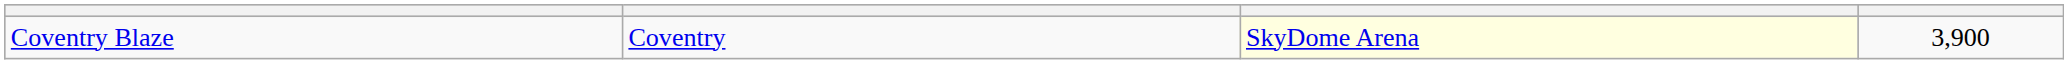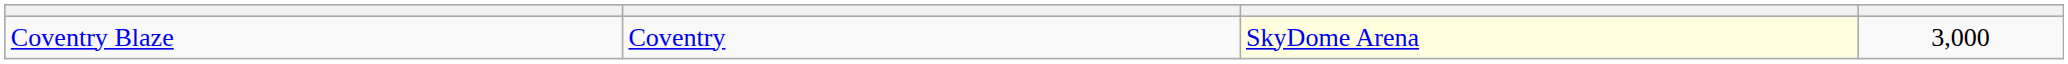 <table class="wikitable" style="width: 100%">
 <tr>
 <th width="30%"></th>
 <th width="30%"></th>
 <th width="30%"></th>
 <th width="10%"></th>
 </tr>
 <tr align=left>
 <td><a href='#'>Coventry Blaze</a></td>
 <td> <a href='#'>Coventry</a></td>
 <td style="background: lightyellow;"><a href='#'>SkyDome Arena</a></td>
-<td align=center>3,900</td>
+<td align=center>3,000</td>
 </tr>
 </table>
